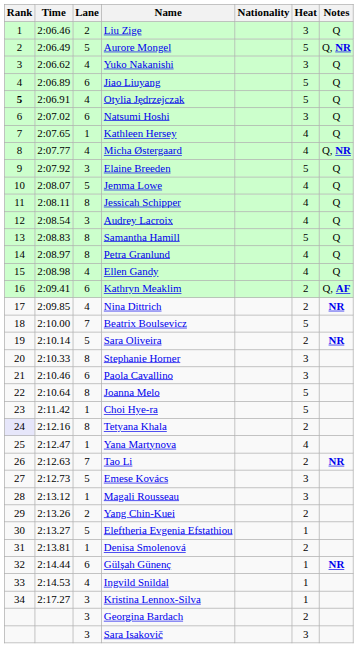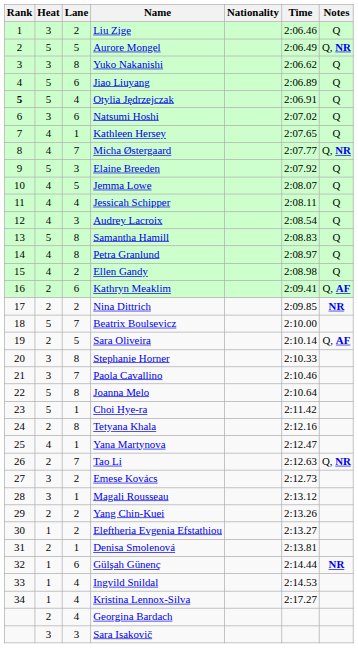 <table class="wikitable sortable" style="text-align:center">
 <tr>
 <th>Rank</th>
-<th>Time</th>
+<th>Heat</th>
 <th>Lane</th>
 <th>Name</th>
 <th>Nationality</th>
-<th>Heat</th>
+<th>Time</th>
 <th>Notes</th>
 </tr>
 <tr bgcolor=ccffcc>
 <td>1</td>
-<td>2:06.46</td>
+<td>3</td>
 <td>2</td>
 <td align=left><a href='#'>Liu Zige</a></td>
 <td align=left></td>
-<td>3</td>
+<td>2:06.46</td>
 <td>Q</td>
 </tr>
 <tr bgcolor=ccffcc>
 <td>2</td>
-<td>2:06.49</td>
+<td>5</td>
 <td>5</td>
 <td align=left><a href='#'>Aurore Mongel</a></td>
 <td align=left></td>
-<td>5</td>
+<td>2:06.49</td>
 <td>Q, <strong><a href='#'>NR</a></strong></td>
 </tr>
 <tr bgcolor=ccffcc>
 <td>3</td>
-<td>2:06.62</td>
-<td>4</td>
+<td>3</td>
+<td>8</td>
 <td align=left><a href='#'>Yuko Nakanishi</a></td>
 <td align=left></td>
-<td>3</td>
+<td>2:06.62</td>
 <td>Q</td>
 </tr>
 <tr bgcolor=ccffcc>
 <td>4</td>
-<td>2:06.89</td>
+<td>5</td>
 <td>6</td>
 <td align=left><a href='#'>Jiao Liuyang</a></td>
 <td align=left></td>
-<td>5</td>
+<td>2:06.89</td>
 <td>Q</td>
 </tr>
 <tr bgcolor=ccffcc>
 <td><strong>5</strong></td>
-<td>2:06.91</td>
+<td>5</td>
 <td>4</td>
 <td align=left><a href='#'>Otylia Jędrzejczak</a></td>
 <td align=left></td>
-<td>5</td>
+<td>2:06.91</td>
 <td>Q</td>
 </tr>
 <tr bgcolor=ccffcc>
 <td>6</td>
-<td>2:07.02</td>
+<td>3</td>
 <td>6</td>
 <td align=left><a href='#'>Natsumi Hoshi</a></td>
 <td align=left></td>
-<td>3</td>
+<td>2:07.02</td>
 <td>Q</td>
 </tr>
 <tr bgcolor=ccffcc>
 <td>7</td>
-<td>2:07.65</td>
+<td>4</td>
 <td>1</td>
 <td align=left><a href='#'>Kathleen Hersey</a></td>
 <td align=left></td>
-<td>4</td>
+<td>2:07.65</td>
 <td>Q</td>
 </tr>
 <tr bgcolor=ccffcc>
 <td>8</td>
-<td>2:07.77</td>
 <td>4</td>
+<td>7</td>
 <td align=left><a href='#'>Micha Østergaard</a></td>
 <td align=left></td>
-<td>4</td>
+<td>2:07.77</td>
 <td>Q, <strong><a href='#'>NR</a></strong></td>
 </tr>
 <tr bgcolor=ccffcc>
 <td>9</td>
-<td>2:07.92</td>
+<td>5</td>
 <td>3</td>
 <td align=left><a href='#'>Elaine Breeden</a></td>
 <td align=left></td>
-<td>5</td>
+<td>2:07.92</td>
 <td>Q</td>
 </tr>
 <tr bgcolor=ccffcc>
 <td>10</td>
-<td>2:08.07</td>
+<td>4</td>
 <td>5</td>
 <td align=left><a href='#'>Jemma Lowe</a></td>
 <td align=left></td>
-<td>4</td>
+<td>2:08.07</td>
 <td>Q</td>
 </tr>
 <tr bgcolor=ccffcc>
 <td>11</td>
-<td>2:08.11</td>
-<td>8</td>
+<td>4</td>
+<td>4</td>
 <td align=left><a href='#'>Jessicah Schipper</a></td>
 <td align=left></td>
-<td>4</td>
+<td>2:08.11</td>
 <td>Q</td>
 </tr>
 <tr bgcolor=ccffcc>
 <td>12</td>
-<td>2:08.54</td>
+<td>4</td>
 <td>3</td>
 <td align=left><a href='#'>Audrey Lacroix</a></td>
 <td align=left></td>
-<td>4</td>
+<td>2:08.54</td>
 <td>Q</td>
 </tr>
 <tr bgcolor=ccffcc>
 <td>13</td>
-<td>2:08.83</td>
+<td>5</td>
 <td>8</td>
 <td align=left><a href='#'>Samantha Hamill</a></td>
 <td align=left></td>
-<td>5</td>
+<td>2:08.83</td>
 <td>Q</td>
 </tr>
 <tr bgcolor=ccffcc>
 <td>14</td>
-<td>2:08.97</td>
+<td>4</td>
 <td>8</td>
 <td align=left><a href='#'>Petra Granlund</a></td>
 <td align=left></td>
-<td>4</td>
+<td>2:08.97</td>
 <td>Q</td>
 </tr>
 <tr bgcolor=ccffcc>
 <td>15</td>
-<td>2:08.98</td>
 <td>4</td>
+<td>2</td>
 <td align=left><a href='#'>Ellen Gandy</a></td>
 <td align=left></td>
-<td>4</td>
+<td>2:08.98</td>
 <td>Q</td>
 </tr>
 <tr bgcolor=ccffcc>
 <td>16</td>
-<td>2:09.41</td>
+<td>2</td>
 <td>6</td>
 <td align=left><a href='#'>Kathryn Meaklim</a></td>
 <td align=left></td>
-<td>2</td>
+<td>2:09.41</td>
 <td>Q, <strong><a href='#'>AF</a></strong></td>
 </tr>
 <tr>
 <td>17</td>
-<td>2:09.85</td>
-<td>4</td>
+<td>2</td>
+<td>2</td>
 <td align=left><a href='#'>Nina Dittrich</a></td>
 <td align=left></td>
-<td>2</td>
+<td>2:09.85</td>
 <td><strong><a href='#'>NR</a></strong></td>
 </tr>
 <tr>
 <td>18</td>
-<td>2:10.00</td>
+<td>5</td>
 <td>7</td>
 <td align=left><a href='#'>Beatrix Boulsevicz</a></td>
 <td align=left></td>
-<td>5</td>
+<td>2:10.00</td>
 <td></td>
 </tr>
 <tr>
 <td>19</td>
-<td>2:10.14</td>
+<td>2</td>
 <td>5</td>
 <td align=left><a href='#'>Sara Oliveira</a></td>
 <td align=left></td>
-<td>2</td>
-<td><strong><a href='#'>NR</a></strong></td>
+<td>2:10.14</td>
+<td>Q, <strong><a href='#'>AF</a></strong></td>
 </tr>
 <tr>
 <td>20</td>
-<td>2:10.33</td>
+<td>3</td>
 <td>8</td>
 <td align=left><a href='#'>Stephanie Horner</a></td>
 <td align=left></td>
-<td>3</td>
+<td>2:10.33</td>
 <td></td>
 </tr>
 <tr>
 <td>21</td>
-<td>2:10.46</td>
-<td>6</td>
+<td>3</td>
+<td>7</td>
 <td align=left><a href='#'>Paola Cavallino</a></td>
 <td align=left></td>
-<td>3</td>
+<td>2:10.46</td>
 <td></td>
 </tr>
 <tr>
 <td>22</td>
-<td>2:10.64</td>
+<td>5</td>
 <td>8</td>
 <td align=left><a href='#'>Joanna Melo</a></td>
 <td align=left></td>
-<td>5</td>
+<td>2:10.64</td>
 <td></td>
 </tr>
 <tr>
 <td>23</td>
-<td>2:11.42</td>
+<td>5</td>
 <td>1</td>
 <td align=left><a href='#'>Choi Hye-ra</a></td>
 <td align=left></td>
-<td>5</td>
+<td>2:11.42</td>
 <td></td>
 </tr>
 <tr>
-<td style="background: lavender;">24</td>
-<td>2:12.16</td>
+<td>24</td>
+<td>2</td>
 <td>8</td>
 <td align=left><a href='#'>Tetyana Khala</a></td>
 <td align=left></td>
-<td>2</td>
+<td>2:12.16</td>
 <td></td>
 </tr>
 <tr>
 <td>25</td>
-<td>2:12.47</td>
+<td>4</td>
 <td>1</td>
 <td align=left><a href='#'>Yana Martynova</a></td>
 <td align=left></td>
-<td>4</td>
+<td>2:12.47</td>
 <td></td>
 </tr>
 <tr>
 <td>26</td>
-<td>2:12.63</td>
+<td>2</td>
 <td>7</td>
 <td align=left><a href='#'>Tao Li</a></td>
 <td align=left></td>
-<td>2</td>
-<td><strong><a href='#'>NR</a></strong></td>
+<td>2:12.63</td>
+<td>Q, <strong><a href='#'>NR</a></strong></td>
 </tr>
 <tr>
 <td>27</td>
-<td>2:12.73</td>
-<td>5</td>
+<td>3</td>
+<td>2</td>
 <td align=left><a href='#'>Emese Kovács</a></td>
 <td align=left></td>
-<td>3</td>
+<td>2:12.73</td>
 <td></td>
 </tr>
 <tr>
 <td>28</td>
-<td>2:13.12</td>
+<td>3</td>
 <td>1</td>
 <td align=left><a href='#'>Magali Rousseau</a></td>
 <td align=left></td>
-<td>3</td>
+<td>2:13.12</td>
 <td></td>
 </tr>
 <tr>
 <td>29</td>
-<td>2:13.26</td>
+<td>2</td>
 <td>2</td>
 <td align=left><a href='#'>Yang Chin-Kuei</a></td>
 <td align=left></td>
-<td>2</td>
+<td>2:13.26</td>
 <td></td>
 </tr>
 <tr>
 <td>30</td>
-<td>2:13.27</td>
-<td>5</td>
+<td>1</td>
+<td>2</td>
 <td align=left><a href='#'>Eleftheria Evgenia Efstathiou</a></td>
 <td align=left></td>
-<td>1</td>
+<td>2:13.27</td>
 <td></td>
 </tr>
 <tr>
 <td>31</td>
-<td>2:13.81</td>
+<td>2</td>
 <td>1</td>
 <td align=left><a href='#'>Denisa Smolenová</a></td>
 <td align=left></td>
-<td>2</td>
+<td>2:13.81</td>
 <td></td>
 </tr>
 <tr>
 <td>32</td>
-<td>2:14.44</td>
+<td>1</td>
 <td>6</td>
 <td align=left><a href='#'>Gülşah Günenç</a></td>
 <td align=left></td>
-<td>1</td>
+<td>2:14.44</td>
 <td><strong><a href='#'>NR</a></strong></td>
 </tr>
 <tr>
 <td>33</td>
-<td>2:14.53</td>
+<td>1</td>
 <td>4</td>
 <td align=left><a href='#'>Ingvild Snildal</a></td>
 <td align=left></td>
-<td>1</td>
+<td>2:14.53</td>
 <td></td>
 </tr>
 <tr>
 <td>34</td>
-<td>2:17.27</td>
-<td>3</td>
+<td>1</td>
+<td>4</td>
 <td align=left><a href='#'>Kristina Lennox-Silva</a></td>
 <td align=left></td>
-<td>1</td>
+<td>2:17.27</td>
 <td></td>
 </tr>
 <tr>
 <td></td>
-<td></td>
-<td>3</td>
+<td>2</td>
+<td>4</td>
 <td align=left><a href='#'>Georgina Bardach</a></td>
 <td align=left></td>
-<td>2</td>
+<td></td>
 <td></td>
 </tr>
 <tr>
 <td></td>
-<td></td>
+<td>3</td>
 <td>3</td>
 <td align=left><a href='#'>Sara Isakovič</a></td>
 <td align=left></td>
-<td>3</td>
+<td></td>
 <td></td>
 </tr>
 </table>
